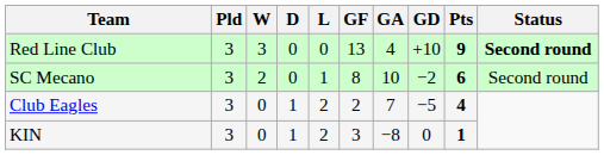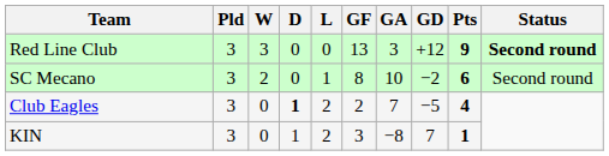 <table class="wikitable" style="text-align:center;">
 <tr>
 <th width=175>Team</th>
 <th width=20 abbr="Played">Pld</th>
 <th width=20 abbr="Won">W</th>
 <th width=20 abbr="Drawn">D</th>
 <th width=20 abbr="Lost">L</th>
 <th width=20 abbr="Goals for">GF</th>
 <th width=20 abbr="Goals against">GA</th>
 <th width=20 abbr="Goal difference">GD</th>
 <th width=20 abbr="Points">Pts</th>
 <th width=100 abbr="Status">Status</th>
 </tr>
 <tr bgcolor=#ccffcc>
 <td align=left>Red Line Club</td>
 <td>3</td>
 <td>3</td>
 <td>0</td>
 <td>0</td>
 <td>13</td>
-<td>4</td>
-<td>+10</td>
+<td>3</td>
+<td>+12</td>
 <td><strong>9</strong></td>
 <td><strong>Second round</strong></td>
 </tr>
 <tr bgcolor=#ccffcc>
 <td align=left>SC Mecano</td>
 <td>3</td>
 <td>2</td>
 <td>0</td>
 <td>1</td>
 <td>8</td>
 <td>10</td>
 <td>−2</td>
 <td><strong>6</strong></td>
 <td>Second round</td>
 </tr>
 <tr bgcolor=#f5f5f5>
 <td align=left><a href='#'>Club Eagles</a></td>
 <td>3</td>
 <td>0</td>
-<td>1</td>
+<td><strong>1</strong></td>
 <td>2</td>
 <td>2</td>
 <td>7</td>
 <td>−5</td>
 <td><strong>4</strong></td>
 </tr>
 <tr bgcolor=#f5f5f5>
 <td align=left>KIN</td>
 <td>3</td>
 <td>0</td>
 <td>1</td>
 <td>2</td>
 <td>3</td>
 <td>−8</td>
-<td>0</td>
+<td>7</td>
 <td><strong>1</strong></td>
 </tr>
 </table>
